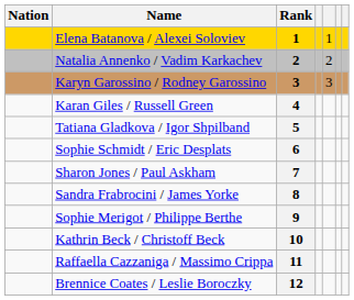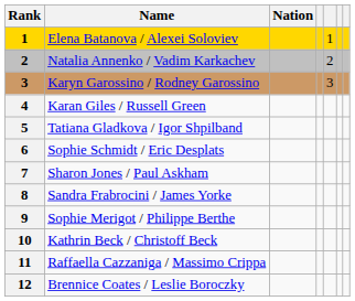 <table class="wikitable sortable">
 <tr>
+<th>Rank</th>
+<th>Name</th>
 <th>Nation</th>
-<th>Name</th>
-<th>Rank</th>
 <th></th>
 <th></th>
 <th></th>
 <th></th>
 </tr>
 <tr bgcolor=gold>
+<td align=center><strong>1</strong></td>
+<td><a href='#'>Elena Batanova</a> / <a href='#'>Alexei Soloviev</a></td>
 <td></td>
-<td><a href='#'>Elena Batanova</a> / <a href='#'>Alexei Soloviev</a></td>
-<td align=center><strong>1</strong></td>
 <td></td>
 <td>1</td>
 <td></td>
 <td></td>
 </tr>
 <tr bgcolor=silver>
+<td align=center><strong>2</strong></td>
+<td><a href='#'>Natalia Annenko</a> / <a href='#'>Vadim Karkachev</a></td>
 <td></td>
-<td><a href='#'>Natalia Annenko</a> / <a href='#'>Vadim Karkachev</a></td>
-<td align=center><strong>2</strong></td>
 <td></td>
 <td>2</td>
 <td></td>
 <td></td>
 </tr>
 <tr bgcolor=cc9966>
+<td align=center><strong>3</strong></td>
+<td><a href='#'>Karyn Garossino</a> / <a href='#'>Rodney Garossino</a></td>
 <td></td>
-<td><a href='#'>Karyn Garossino</a> / <a href='#'>Rodney Garossino</a></td>
-<td align=center><strong>3</strong></td>
 <td></td>
 <td>3</td>
 <td></td>
 <td></td>
 </tr>
 <tr>
+<th>4</th>
+<td><a href='#'>Karan Giles</a> / <a href='#'>Russell Green</a></td>
 <td></td>
-<td><a href='#'>Karan Giles</a> / <a href='#'>Russell Green</a></td>
-<th>4</th>
 <td></td>
 <td></td>
 <td></td>
 <td></td>
 </tr>
 <tr>
+<th>5</th>
+<td><a href='#'>Tatiana Gladkova</a> / <a href='#'>Igor Shpilband</a></td>
 <td></td>
-<td><a href='#'>Tatiana Gladkova</a> / <a href='#'>Igor Shpilband</a></td>
-<th>5</th>
 <td></td>
 <td></td>
 <td></td>
 <td></td>
 </tr>
 <tr>
+<th>6</th>
+<td><a href='#'>Sophie Schmidt</a> / <a href='#'>Eric Desplats</a></td>
 <td></td>
-<td><a href='#'>Sophie Schmidt</a> / <a href='#'>Eric Desplats</a></td>
-<th>6</th>
 <td></td>
 <td></td>
 <td></td>
 <td></td>
 </tr>
 <tr>
+<th>7</th>
+<td><a href='#'>Sharon Jones</a> / <a href='#'>Paul Askham</a></td>
 <td></td>
-<td><a href='#'>Sharon Jones</a> / <a href='#'>Paul Askham</a></td>
-<th>7</th>
 <td></td>
 <td></td>
 <td></td>
 <td></td>
 </tr>
 <tr>
+<th>8</th>
+<td><a href='#'>Sandra Frabrocini</a> / <a href='#'>James Yorke</a></td>
 <td></td>
-<td><a href='#'>Sandra Frabrocini</a> / <a href='#'>James Yorke</a></td>
-<th>8</th>
 <td></td>
 <td></td>
 <td></td>
 <td></td>
 </tr>
 <tr>
+<th>9</th>
+<td><a href='#'>Sophie Merigot</a> / <a href='#'>Philippe Berthe</a></td>
 <td></td>
-<td><a href='#'>Sophie Merigot</a> / <a href='#'>Philippe Berthe</a></td>
-<th>9</th>
 <td></td>
 <td></td>
 <td></td>
 <td></td>
 </tr>
 <tr>
+<th>10</th>
+<td><a href='#'>Kathrin Beck</a> / <a href='#'>Christoff Beck</a></td>
 <td></td>
-<td><a href='#'>Kathrin Beck</a> / <a href='#'>Christoff Beck</a></td>
-<th>10</th>
 <td></td>
 <td></td>
 <td></td>
 <td></td>
 </tr>
 <tr>
+<th>11</th>
+<td><a href='#'>Raffaella Cazzaniga</a> / <a href='#'>Massimo Crippa</a></td>
 <td></td>
-<td><a href='#'>Raffaella Cazzaniga</a> / <a href='#'>Massimo Crippa</a></td>
-<th>11</th>
 <td></td>
 <td></td>
 <td></td>
 <td></td>
 </tr>
 <tr>
+<th>12</th>
+<td><a href='#'>Brennice Coates</a> / <a href='#'>Leslie Boroczky</a></td>
 <td></td>
-<td><a href='#'>Brennice Coates</a> / <a href='#'>Leslie Boroczky</a></td>
-<th>12</th>
 <td></td>
 <td></td>
 <td></td>
 <td></td>
 </tr>
 </table>
